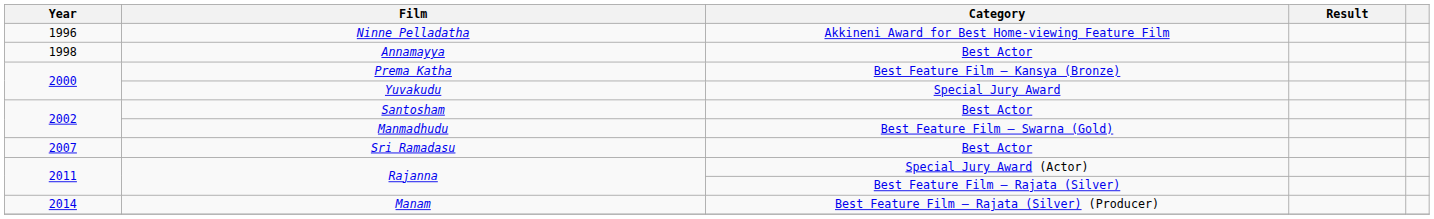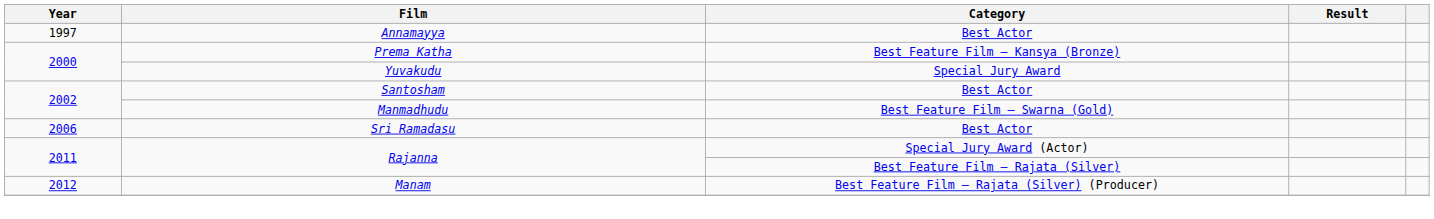 <table class="wikitable sortable" style="width:100%;">
 <tr>
 <th style="width:5%;">Year</th>
 <th style="width:25%;">Film</th>
 <th style="width:25%;">Category</th>
 <th style="width:5%;">Result</th>
 <th style="width:1%;" class="unsortable"></th>
 </tr>
 <tr>
-<td style="text-align:center;">1996</td>
-<td style="text-align:center;"><em><a href='#'>Ninne Pelladatha</a></em></td>
-<td style="text-align:center;"><a href='#'>Akkineni Award for Best Home-viewing Feature Film</a> </td>
-<td></td>
-<td style="text-align:center;"></td>
-</tr>
-<tr>
-<td style="text-align:center;">1998</td>
+<td style="text-align:center;">1997</td>
 <td style="text-align:center;"><em><a href='#'>Annamayya</a></em></td>
 <td style="text-align:center;"><a href='#'>Best Actor</a></td>
 <td></td>
 <td style="text-align:center;"></td>
 </tr>
 <tr>
 <td rowspan="2" style="text-align:center;"><a href='#'>2000</a></td>
 <td style="text-align:center;"><em><a href='#'>Prema Katha</a></em></td>
 <td style="text-align:center;"><a href='#'>Best Feature Film – Kansya (Bronze)</a> </td>
 <td></td>
 <td style="text-align:center;"></td>
 </tr>
 <tr>
 <td style="text-align:center;"><em><a href='#'>Yuvakudu</a></em></td>
 <td style="text-align:center;"><a href='#'>Special Jury Award</a> </td>
 <td></td>
 <td style="text-align:center;"></td>
 </tr>
 <tr>
 <td style="text-align:center;" rowspan="2"><a href='#'>2002</a></td>
 <td style="text-align:center;"><em><a href='#'>Santosham</a></em></td>
 <td style="text-align:center;"><a href='#'>Best Actor</a></td>
 <td></td>
 <td style="text-align:center;"></td>
 </tr>
 <tr>
 <td style="text-align:center;"><em><a href='#'>Manmadhudu</a></em></td>
 <td style="text-align:center;"><a href='#'>Best Feature Film – Swarna (Gold)</a> </td>
 <td></td>
 <td style="text-align:center;"></td>
 </tr>
 <tr>
-<td style="text-align:center;"><a href='#'>2007</a></td>
+<td style="text-align:center;"><a href='#'>2006</a></td>
 <td style="text-align:center;"><em><a href='#'>Sri Ramadasu</a></em></td>
 <td style="text-align:center;"><a href='#'>Best Actor</a></td>
 <td></td>
 <td style="text-align:center;"></td>
 </tr>
 <tr>
 <td style="text-align:center;" rowspan="2"><a href='#'>2011</a></td>
 <td style="text-align:center;" rowspan="2"><em><a href='#'>Rajanna</a></em></td>
 <td style="text-align:center;"><a href='#'>Special Jury Award</a> (Actor)</td>
 <td></td>
 <td style="text-align:center;"></td>
 </tr>
 <tr>
 <td style="text-align:center;"><a href='#'>Best Feature Film – Rajata (Silver)</a> </td>
 <td></td>
 <td style="text-align:center;"></td>
 </tr>
 <tr>
-<td style="text-align:center;"><a href='#'>2014</a></td>
+<td style="text-align:center;"><a href='#'>2012</a></td>
 <td style="text-align:center;"><em><a href='#'>Manam</a></em></td>
 <td style="text-align:center;"><a href='#'>Best Feature Film – Rajata (Silver)</a> (Producer)</td>
 <td></td>
 <td style="text-align:center;"></td>
 </tr>
 <tr>
 </tr>
 </table>
